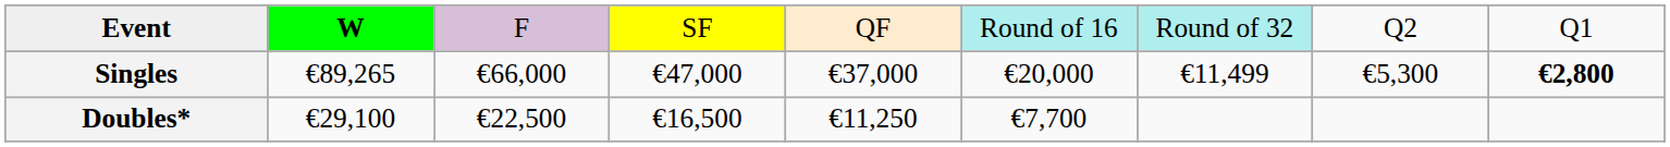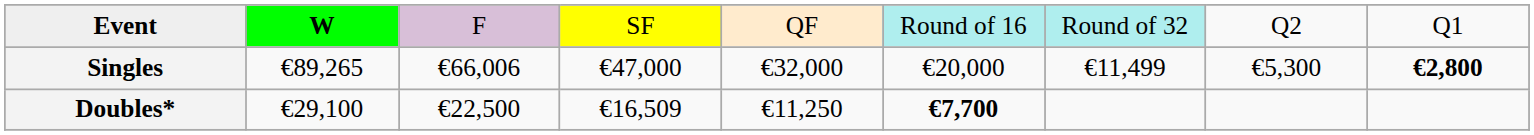 <table class=wikitable style=font-size:90%;text-align:center>
 <tr>
 <td style="width:130px; background:#efefef;"><strong>Event</strong></td>
 <td style="width:80px; background:lime;"><strong>W</strong></td>
 <td style="width:85px; background:thistle;">F</td>
 <td style="width:85px; background:#ff0;">SF</td>
 <td style="width:85px; background:#ffebcd;">QF</td>
 <td style="width:85px; background:#afeeee;">Round of 16</td>
 <td style="width:85px; background:#afeeee;">Round of 32</td>
 <td width=85>Q2</td>
 <td width=85>Q1</td>
 </tr>
 <tr>
 <td style="background:#f3f3f3;"><strong>Singles</strong></td>
 <td>€89,265</td>
-<td>€66,000</td>
+<td>€66,006</td>
 <td>€47,000</td>
-<td>€37,000</td>
+<td>€32,000</td>
 <td>€20,000</td>
 <td>€11,499</td>
 <td>€5,300</td>
 <td><strong>€2,800</strong></td>
 </tr>
 <tr>
 <td style="background:#f3f3f3;"><strong>Doubles*</strong></td>
 <td>€29,100</td>
 <td>€22,500</td>
-<td>€16,500</td>
+<td>€16,509</td>
 <td>€11,250</td>
-<td>€7,700</td>
+<td><strong>€7,700</strong></td>
 <td></td>
 <td></td>
 <td></td>
 </tr>
 </table>
